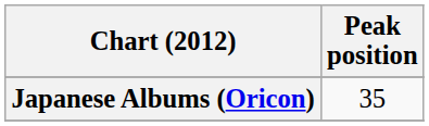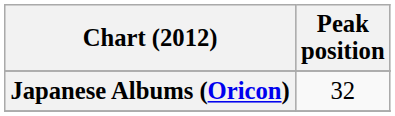 <table class="wikitable sortable plainrowheaders" style="text-align:center">
 <tr>
 <th>Chart (2012)</th>
 <th>Peak<br>position</th>
 </tr>
 <tr>
 </tr>
 <tr>
 </tr>
 <tr>
 </tr>
 <tr>
 </tr>
 <tr>
 </tr>
 <tr>
 </tr>
 <tr>
 </tr>
 <tr>
 </tr>
 <tr>
 <th scope="row">Japanese Albums (<a href='#'>Oricon</a>)</th>
-<td>35</td>
+<td>32</td>
 </tr>
 <tr>
 </tr>
 <tr>
 </tr>
 <tr>
 </tr>
 <tr>
 </tr>
 <tr>
 </tr>
 <tr>
 </tr>
 <tr>
 </tr>
 <tr>
 </tr>
 <tr>
 </tr>
 <tr>
 </tr>
 </table>
